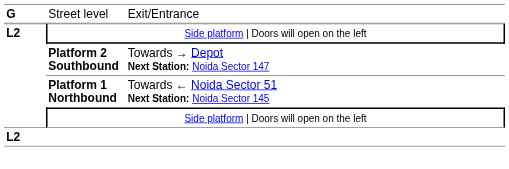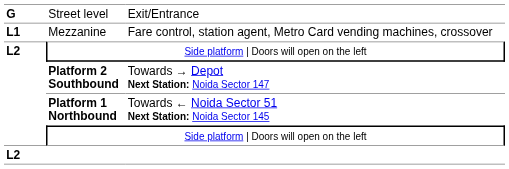 <table table border=0 cellspacing=0 cellpadding=3>
 <tr>
 <td style="border-bottom:solid 1px gray;border-top:solid 1px gray;" width=50 valign=top><strong>G</strong></td>
 <td style="border-top:solid 1px gray;border-bottom:solid 1px gray;" width=100 valign=top>Street level</td>
 <td style="border-top:solid 1px gray;border-bottom:solid 1px gray;" width=500 valign=top>Exit/Entrance</td>
+</tr>
+<tr>
+<td valign=top><strong>L1</strong></td>
+<td valign=top>Mezzanine</td>
+<td valign=top>Fare control, station agent, Metro Card vending machines, crossover<br></td>
 </tr>
 <tr>
 <td style="border-top:solid 1px gray;border-bottom:solid 1px gray;" width=50 rowspan=4 valign=top><strong>L2</strong></td>
 <td style="border-top:solid 1px gray;border-right:solid 2px black;border-left:solid 2px black;border-bottom:solid 2px black;text-align:center;" colspan=2><small><a href='#'>Side platform</a> | Doors will open on the left </small></td>
 </tr>
 <tr>
 <td style="border-bottom:solid 1px gray;" width=100><span><strong>Platform 2</strong><br><strong>Southbound</strong></span></td>
 <td style="border-bottom:solid 1px gray;" width=500>Towards → <a href='#'>Depot</a><br><small><strong>Next Station:</strong> <a href='#'>Noida Sector 147</a></small></td>
 </tr>
 <tr>
 <td><span><strong>Platform 1</strong><br><strong>Northbound</strong></span></td>
 <td>Towards ← <a href='#'>Noida Sector 51</a><br><small><strong>Next Station:</strong> <a href='#'>Noida Sector 145</a></small></td>
 </tr>
 <tr>
 <td style="border-top:solid 2px black;border-right:solid 2px black;border-left:solid 2px black;border-bottom:solid 1px gray;" colspan=2  align=center><small><a href='#'>Side platform</a> | Doors will open on the left </small></td>
 </tr>
 <tr>
 <td style="border-bottom:solid 1px gray;" width=50 rowspan=2 valign=top><strong>L2</strong></td>
 <td style="border-bottom:solid 1px gray;" width=100></td>
 <td style="border-bottom:solid 1px gray;" width=500></td>
 </tr>
 <tr>
 </tr>
 </table>
